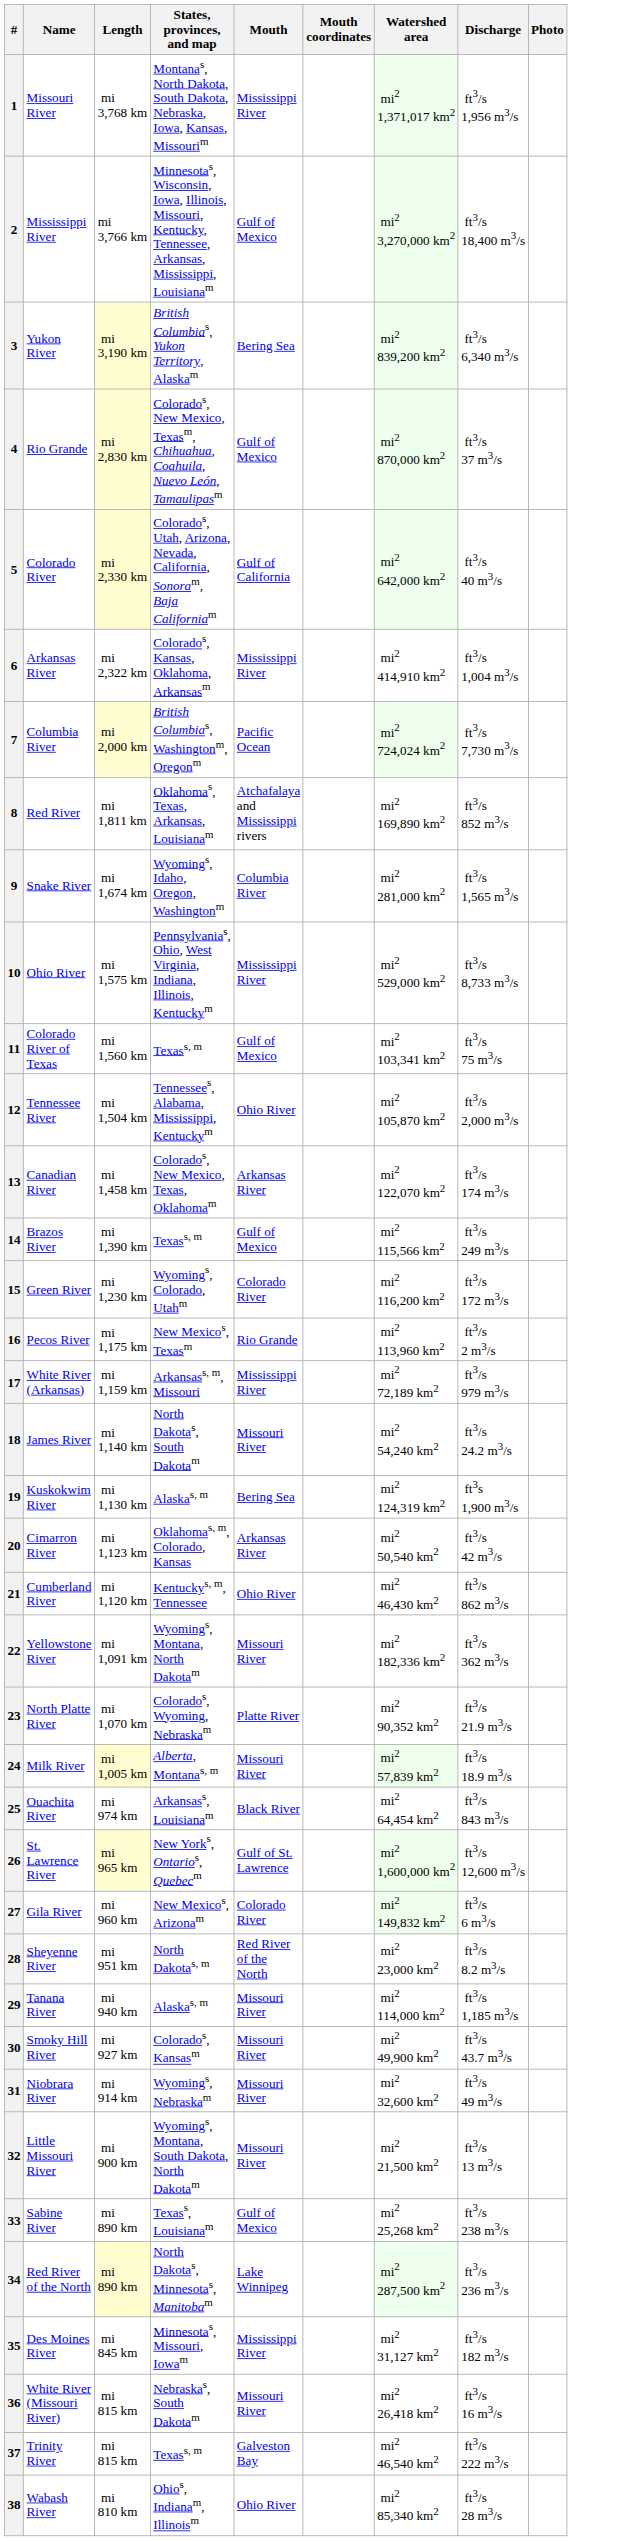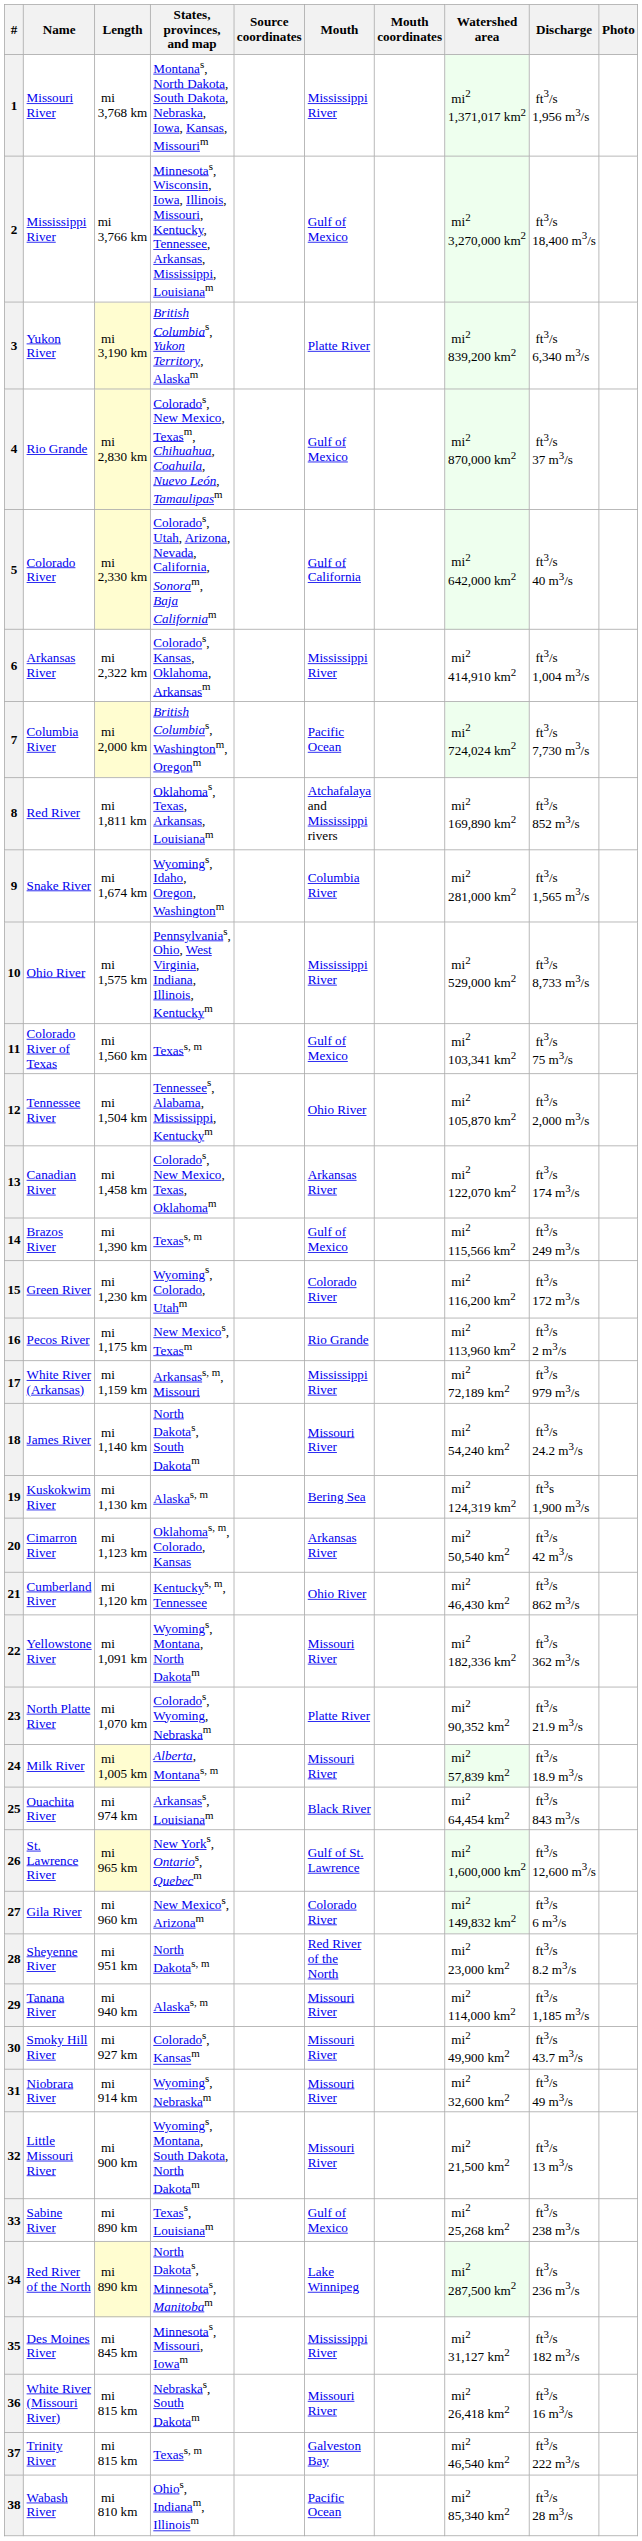 <table class="wikitable sortable plainrowheaders" style="width:100%; background:#fff;">
 <tr>
 <th scope="col" width=1%><strong>#</strong></th>
 <th scope="col" width=10%><strong>Name</strong></th>
 <th scope="col" width=5%><strong>Length</strong></th>
 <th scope="col" width=20% class="unsortable"><strong>States, provinces, and map</strong></th>
+<th scope="col" width=9%><strong>Source<br>coordinates</strong></th>
 <th scope="col" width=10%><strong>Mouth</strong></th>
 <th scope="col" width=9%><strong>Mouth<br>coordinates</strong></th>
 <th scope="col" width=8%><strong>Watershed<br>area</strong></th>
 <th scope="col" width=7%><strong>Discharge</strong></th>
 <th scope="col" width=20% class="unsortable"><strong>Photo</strong></th>
 </tr>
 <tr ->
 <th scope="row">1</th>
 <td><a href='#'>Missouri River</a></td>
 <td> mi<br>3,768 km</td>
 <td><a href='#'>Montana</a><sup>s</sup>, <a href='#'>North Dakota</a>, <a href='#'>South Dakota</a>, <a href='#'>Nebraska</a>, <a href='#'>Iowa</a>, <a href='#'>Kansas</a>, <a href='#'>Missouri</a><sup>m</sup></td>
+<td></td>
 <td><a href='#'>Mississippi River</a></td>
 <td></td>
 <td style="background:#eeffee;"> mi<sup>2</sup><br>1,371,017 km<sup>2</sup><br></td>
 <td> ft<sup>3</sup>/s<br>1,956 m<sup>3</sup>/s<br></td>
 <td></td>
 </tr>
 <tr ->
 <th scope="row">2</th>
 <td><a href='#'>Mississippi River</a></td>
 <td>mi<br>3,766 km<br></td>
 <td><a href='#'>Minnesota</a><sup>s</sup>, <a href='#'>Wisconsin</a>, <a href='#'>Iowa</a>, <a href='#'>Illinois</a>, <a href='#'>Missouri</a>, <a href='#'>Kentucky</a>, <a href='#'>Tennessee</a>, <a href='#'>Arkansas</a>, <a href='#'>Mississippi</a>, <a href='#'>Louisiana</a><sup>m</sup></td>
+<td></td>
 <td><a href='#'>Gulf of Mexico</a></td>
 <td></td>
 <td style="background:#eeffee;"> mi<sup>2</sup><br>3,270,000 km<sup>2</sup><br></td>
 <td> ft<sup>3</sup>/s<br>18,400 m<sup>3</sup>/s</td>
 <td></td>
 </tr>
 <tr ->
 <th scope="row">3</th>
 <td><a href='#'>Yukon River</a></td>
 <td style="background:#fffdd0;"> mi<br>3,190 km<br></td>
 <td><em><a href='#'>British Columbia</a></em><sup>s</sup>, <em><a href='#'>Yukon Territory</a></em>, <a href='#'>Alaska</a><sup>m</sup></td>
-<td><a href='#'>Bering Sea</a></td>
+<td></td>
+<td><a href='#'>Platte River</a></td>
 <td></td>
 <td style="background:#eeffee;"> mi<sup>2</sup><br>839,200 km<sup>2</sup><br></td>
 <td> ft<sup>3</sup>/s<br>6,340 m<sup>3</sup>/s</td>
 <td></td>
 </tr>
 <tr ->
 <th scope="row">4</th>
 <td><a href='#'>Rio Grande</a></td>
 <td style="background:#fffdd0;"> mi<br>2,830 km<br></td>
 <td><a href='#'>Colorado</a><sup>s</sup>, <a href='#'>New Mexico</a>, <a href='#'>Texas</a><sup>m</sup>, <em><a href='#'>Chihuahua</a></em>, <em><a href='#'>Coahuila</a></em>, <em><a href='#'>Nuevo León</a></em>, <em><a href='#'>Tamaulipas</a></em><sup>m</sup></td>
+<td></td>
 <td><a href='#'>Gulf of Mexico</a></td>
 <td></td>
 <td style="background:#eeffee;"> mi<sup>2</sup><br>870,000 km<sup>2</sup><br></td>
 <td> ft<sup>3</sup>/s<br>37 m<sup>3</sup>/s</td>
 <td></td>
 </tr>
 <tr ->
 <th scope="row">5</th>
 <td><a href='#'>Colorado River</a></td>
 <td style="background:#fffdd0;"> mi<br>2,330 km<br></td>
 <td><a href='#'>Colorado</a><sup>s</sup>, <a href='#'>Utah</a>, <a href='#'>Arizona</a>, <a href='#'>Nevada</a>, <a href='#'>California</a>, <em><a href='#'>Sonora</a></em><sup>m</sup>, <em><a href='#'>Baja California</a></em><sup>m</sup></td>
+<td></td>
 <td><a href='#'>Gulf of California</a></td>
 <td></td>
 <td style="background:#eeffee;"> mi<sup>2</sup><br>642,000 km<sup>2</sup><br></td>
 <td> ft<sup>3</sup>/s<br>40 m<sup>3</sup>/s</td>
 <td></td>
 </tr>
 <tr ->
 <th scope="row">6</th>
 <td><a href='#'>Arkansas River</a></td>
 <td> mi<br>2,322 km<br></td>
 <td><a href='#'>Colorado</a><sup>s</sup>, <a href='#'>Kansas</a>, <a href='#'>Oklahoma</a>, <a href='#'>Arkansas</a><sup>m</sup></td>
+<td></td>
 <td><a href='#'>Mississippi River</a></td>
 <td></td>
 <td> mi<sup>2</sup><br>414,910 km<sup>2</sup></td>
 <td> ft<sup>3</sup>/s<br>1,004 m<sup>3</sup>/s</td>
 <td></td>
 </tr>
 <tr ->
 <th scope="row">7</th>
 <td><a href='#'>Columbia River</a></td>
 <td style="background:#fffdd0;"> mi<br>2,000 km<br></td>
 <td><em><a href='#'>British Columbia</a></em><sup>s</sup>, <a href='#'>Washington</a><sup>m</sup>, <a href='#'>Oregon</a><sup>m</sup></td>
+<td></td>
 <td><a href='#'>Pacific Ocean</a></td>
 <td></td>
 <td style="background:#eeffee;"> mi<sup>2</sup><br>724,024 km<sup>2</sup><br></td>
 <td> ft<sup>3</sup>/s<br>7,730 m<sup>3</sup>/s</td>
 <td></td>
 </tr>
 <tr ->
 <th scope="row">8</th>
 <td><a href='#'>Red River</a></td>
 <td> mi<br>1,811 km<br></td>
 <td><a href='#'>Oklahoma</a><sup>s</sup>, <a href='#'>Texas</a>, <a href='#'>Arkansas</a>, <a href='#'>Louisiana</a><sup>m</sup></td>
+<td></td>
 <td><a href='#'>Atchafalaya</a> and <a href='#'>Mississippi</a> rivers</td>
 <td></td>
 <td> mi<sup>2</sup><br>169,890 km<sup>2</sup><br></td>
 <td> ft<sup>3</sup>/s<br>852 m<sup>3</sup>/s<br></td>
 <td></td>
 </tr>
 <tr ->
 <th scope="row">9</th>
 <td><a href='#'>Snake River</a></td>
 <td> mi<br>1,674 km</td>
 <td><a href='#'>Wyoming</a><sup>s</sup>, <a href='#'>Idaho</a>, <a href='#'>Oregon</a>, <a href='#'>Washington</a><sup>m</sup></td>
+<td></td>
 <td><a href='#'>Columbia River</a></td>
 <td></td>
 <td> mi<sup>2</sup><br>281,000 km<sup>2</sup></td>
 <td> ft<sup>3</sup>/s<br>1,565 m<sup>3</sup>/s</td>
 <td></td>
 </tr>
 <tr ->
 <th scope="row">10</th>
 <td><a href='#'>Ohio River</a></td>
 <td> mi<br>1,575 km</td>
 <td><a href='#'>Pennsylvania</a><sup>s</sup>, <a href='#'>Ohio</a>, <a href='#'>West Virginia</a>, <a href='#'>Indiana</a>, <a href='#'>Illinois</a>, <a href='#'>Kentucky</a><sup>m</sup></td>
+<td></td>
 <td><a href='#'>Mississippi River</a></td>
 <td></td>
 <td> mi<sup>2</sup><br>529,000 km<sup>2</sup></td>
 <td> ft<sup>3</sup>/s<br>8,733 m<sup>3</sup>/s</td>
 <td></td>
 </tr>
 <tr ->
 <th scope="row">11</th>
 <td><a href='#'>Colorado River of Texas</a></td>
 <td> mi<br>1,560 km</td>
 <td><a href='#'>Texas</a><sup>s, m</sup></td>
+<td></td>
 <td><a href='#'>Gulf of Mexico</a></td>
 <td></td>
 <td> mi<sup>2</sup><br>103,341 km<sup>2</sup></td>
 <td> ft<sup>3</sup>/s<br>75 m<sup>3</sup>/s</td>
 <td></td>
 </tr>
 <tr ->
 <th scope="row">12</th>
 <td><a href='#'>Tennessee River</a></td>
 <td> mi<br>1,504 km</td>
 <td><a href='#'>Tennessee</a><sup>s</sup>, <a href='#'>Alabama</a>, <a href='#'>Mississippi</a>, <a href='#'>Kentucky</a><sup>m</sup></td>
+<td></td>
 <td><a href='#'>Ohio River</a></td>
 <td></td>
 <td> mi<sup>2</sup><br>105,870 km<sup>2</sup></td>
 <td> ft<sup>3</sup>/s<br>2,000 m<sup>3</sup>/s</td>
 <td></td>
 </tr>
 <tr ->
 <th scope="row">13</th>
 <td><a href='#'>Canadian River</a></td>
 <td> mi<br>1,458 km</td>
 <td><a href='#'>Colorado</a><sup>s</sup>, <a href='#'>New Mexico</a>, <a href='#'>Texas</a>, <a href='#'>Oklahoma</a><sup>m</sup></td>
+<td></td>
 <td><a href='#'>Arkansas River</a></td>
 <td></td>
 <td> mi<sup>2</sup><br>122,070 km<sup>2</sup></td>
 <td> ft<sup>3</sup>/s<br>174 m<sup>3</sup>/s</td>
 <td></td>
 </tr>
 <tr ->
 <th scope="row">14</th>
 <td><a href='#'>Brazos River</a></td>
 <td> mi<br>1,390 km</td>
 <td><a href='#'>Texas</a><sup>s, m</sup></td>
+<td></td>
 <td><a href='#'>Gulf of Mexico</a></td>
 <td></td>
 <td> mi<sup>2</sup><br>115,566 km<sup>2</sup></td>
 <td> ft<sup>3</sup>/s<br>249 m<sup>3</sup>/s</td>
 <td></td>
 </tr>
 <tr ->
 <th scope="row">15</th>
 <td><a href='#'>Green River</a></td>
 <td> mi<br>1,230 km</td>
 <td><a href='#'>Wyoming</a><sup>s</sup>, <a href='#'>Colorado</a>, <a href='#'>Utah</a><sup>m</sup></td>
+<td></td>
 <td><a href='#'>Colorado River</a></td>
 <td></td>
 <td> mi<sup>2</sup><br>116,200 km<sup>2</sup></td>
 <td> ft<sup>3</sup>/s<br>172 m<sup>3</sup>/s</td>
 <td></td>
 </tr>
 <tr ->
 <th scope="row">16</th>
 <td><a href='#'>Pecos River</a></td>
 <td> mi<br>1,175 km</td>
 <td><a href='#'>New Mexico</a><sup>s</sup>, <a href='#'>Texas</a><sup>m</sup></td>
+<td></td>
 <td><a href='#'>Rio Grande</a></td>
 <td></td>
 <td> mi<sup>2</sup><br>113,960 km<sup>2</sup></td>
 <td> ft<sup>3</sup>/s<br>2 m<sup>3</sup>/s</td>
 <td></td>
 </tr>
 <tr ->
 <th scope="row">17</th>
 <td><a href='#'>White River (Arkansas)</a></td>
 <td> mi<br>1,159 km</td>
 <td><a href='#'>Arkansas</a><sup>s, m</sup>, <a href='#'>Missouri</a></td>
+<td></td>
 <td><a href='#'>Mississippi River</a></td>
 <td></td>
 <td> mi<sup>2</sup><br>72,189 km<sup>2</sup></td>
 <td> ft<sup>3</sup>/s<br>979 m<sup>3</sup>/s</td>
 <td></td>
 </tr>
 <tr ->
 <th scope="row">18</th>
 <td><a href='#'>James River</a><br></td>
 <td> mi<br>1,140 km</td>
 <td><a href='#'>North Dakota</a><sup>s</sup>, <a href='#'>South Dakota</a><sup>m</sup></td>
+<td></td>
 <td><a href='#'>Missouri River</a></td>
 <td></td>
 <td> mi<sup>2</sup><br>54,240 km<sup>2</sup></td>
 <td> ft<sup>3</sup>/s<br>24.2 m<sup>3</sup>/s<br></td>
 <td></td>
 </tr>
 <tr ->
 <th scope="row">19</th>
 <td><a href='#'>Kuskokwim River</a></td>
 <td> mi<br>1,130 km</td>
 <td><a href='#'>Alaska</a><sup>s, m</sup></td>
+<td></td>
 <td><a href='#'>Bering Sea</a></td>
 <td></td>
 <td> mi<sup>2</sup><br>124,319 km<sup>2</sup></td>
 <td> ft<sup>3</sup>s<br>1,900 m<sup>3</sup>/s</td>
 <td></td>
 </tr>
 <tr ->
 <th scope="row">20</th>
 <td><a href='#'>Cimarron River</a></td>
 <td> mi<br>1,123 km</td>
 <td><a href='#'>Oklahoma</a><sup>s, m</sup>, <a href='#'>Colorado</a>, <a href='#'>Kansas</a> </td>
+<td></td>
 <td><a href='#'>Arkansas River</a></td>
 <td></td>
 <td> mi<sup>2</sup><br>50,540 km<sup>2</sup></td>
 <td> ft<sup>3</sup>/s<br>42 m<sup>3</sup>/s</td>
 <td></td>
 </tr>
 <tr ->
 <th scope="row">21</th>
 <td><a href='#'>Cumberland River</a></td>
 <td> mi<br>1,120 km</td>
 <td><a href='#'>Kentucky</a><sup>s, m</sup>, <a href='#'>Tennessee</a> </td>
+<td></td>
 <td><a href='#'>Ohio River</a></td>
 <td></td>
 <td> mi<sup>2</sup><br>46,430 km<sup>2</sup></td>
 <td> ft<sup>3</sup>/s<br>862 m<sup>3</sup>/s</td>
 <td></td>
 </tr>
 <tr ->
 <th scope="row">22</th>
 <td><a href='#'>Yellowstone River</a></td>
 <td> mi<br>1,091 km</td>
 <td><a href='#'>Wyoming</a><sup>s</sup>, <a href='#'>Montana</a>, <a href='#'>North Dakota</a><sup>m</sup></td>
+<td></td>
 <td><a href='#'>Missouri River</a></td>
 <td></td>
 <td> mi<sup>2</sup><br>182,336 km<sup>2</sup></td>
 <td> ft<sup>3</sup>/s<br>362 m<sup>3</sup>/s</td>
 <td></td>
 </tr>
 <tr ->
 <th scope="row">23</th>
 <td><a href='#'>North Platte River</a></td>
 <td> mi<br>1,070 km</td>
 <td><a href='#'>Colorado</a><sup>s</sup>, <a href='#'>Wyoming</a>, <a href='#'>Nebraska</a><sup>m</sup></td>
+<td></td>
 <td><a href='#'>Platte River</a></td>
 <td></td>
 <td> mi<sup>2</sup><br>90,352 km<sup>2</sup></td>
 <td> ft<sup>3</sup>/s<br>21.9 m<sup>3</sup>/s</td>
 <td></td>
 </tr>
 <tr ->
 <th scope="row">24</th>
 <td><a href='#'>Milk River</a></td>
 <td style="background:#fffdd0;"> mi<br>1,005 km</td>
 <td><em><a href='#'>Alberta</a></em>, <a href='#'>Montana</a><sup>s, m</sup></td>
+<td></td>
 <td><a href='#'>Missouri River</a></td>
 <td></td>
 <td style="background:#eeffee;"> mi<sup>2</sup><br>57,839 km<sup>2</sup><br></td>
 <td> ft<sup>3</sup>/s<br>18.9 m<sup>3</sup>/s</td>
 <td></td>
 </tr>
 <tr ->
 <th scope="row">25</th>
 <td><a href='#'>Ouachita River</a></td>
 <td> mi<br>974 km</td>
 <td><a href='#'>Arkansas</a><sup>s</sup>, <a href='#'>Louisiana</a><sup>m</sup></td>
+<td></td>
 <td><a href='#'>Black River</a></td>
 <td></td>
 <td> mi<sup>2</sup><br>64,454 km<sup>2</sup></td>
 <td> ft<sup>3</sup>/s<br>843 m<sup>3</sup>/s</td>
 <td></td>
 </tr>
 <tr ->
 <th scope="row">26</th>
 <td><a href='#'>St. Lawrence River</a></td>
 <td style="background:#fffdd0;"> mi<br>965 km<br></td>
 <td><a href='#'>New York</a><sup>s</sup>, <em><a href='#'>Ontario</a></em><sup>s</sup>, <em><a href='#'>Quebec</a></em><sup>m</sup></td>
+<td></td>
 <td><a href='#'>Gulf of St. Lawrence</a></td>
 <td></td>
 <td style="background:#eeffee;"> mi<sup>2</sup><br>1,600,000 km<sup>2</sup><br></td>
 <td> ft<sup>3</sup>/s<br>12,600 m<sup>3</sup>/s<br></td>
 <td></td>
 </tr>
 <tr ->
 <th scope="row">27</th>
 <td><a href='#'>Gila River</a></td>
 <td> mi<br>960 km</td>
 <td><a href='#'>New Mexico</a><sup>s</sup>, <a href='#'>Arizona</a><sup>m</sup></td>
+<td></td>
 <td><a href='#'>Colorado River</a></td>
 <td></td>
 <td style="background:#eeffee;"> mi<sup>2</sup><br>149,832 km<sup>2</sup><br></td>
 <td> ft<sup>3</sup>/s<br>6 m<sup>3</sup>/s<br></td>
 <td></td>
 </tr>
 <tr ->
 <th scope="row">28</th>
 <td><a href='#'>Sheyenne River</a></td>
 <td> mi<br>951 km</td>
 <td><a href='#'>North Dakota</a><sup>s, m</sup></td>
+<td></td>
 <td><a href='#'>Red River of the North</a></td>
 <td></td>
 <td> mi<sup>2</sup><br>23,000 km<sup>2</sup><br></td>
 <td> ft<sup>3</sup>/s<br>8.2 m<sup>3</sup>/s<br></td>
 <td></td>
 </tr>
 <tr ->
 <th scope="row">29</th>
 <td><a href='#'>Tanana River</a></td>
 <td> mi<br>940 km<br></td>
 <td><a href='#'>Alaska</a><sup>s, m</sup></td>
+<td></td>
 <td><a href='#'>Missouri River</a></td>
 <td></td>
 <td> mi<sup>2</sup><br>114,000 km<sup>2</sup></td>
 <td> ft<sup>3</sup>/s<br>1,185 m<sup>3</sup>/s</td>
 <td></td>
 </tr>
 <tr ->
 <th scope="row">30</th>
 <td><a href='#'>Smoky Hill River</a></td>
 <td> mi<br>927 km</td>
 <td><a href='#'>Colorado</a><sup>s</sup>, <a href='#'>Kansas</a><sup>m</sup></td>
+<td></td>
 <td><a href='#'>Missouri River</a></td>
 <td></td>
 <td> mi<sup>2</sup><br>49,900 km<sup>2</sup><br></td>
 <td> ft<sup>3</sup>/s<br>43.7 m<sup>3</sup>/s<br></td>
 <td></td>
 </tr>
 <tr ->
 <th scope="row">31</th>
 <td><a href='#'>Niobrara River</a></td>
 <td> mi<br>914 km</td>
 <td><a href='#'>Wyoming</a><sup>s</sup>, <a href='#'>Nebraska</a><sup>m</sup><br></td>
+<td></td>
 <td><a href='#'>Missouri River</a></td>
 <td></td>
 <td> mi<sup>2</sup><br>32,600 km<sup>2</sup></td>
 <td> ft<sup>3</sup>/s<br>49 m<sup>3</sup>/s</td>
 <td></td>
 </tr>
 <tr ->
 <th scope="row">32</th>
 <td><a href='#'>Little Missouri River</a></td>
 <td> mi<br>900 km</td>
 <td><a href='#'>Wyoming</a><sup>s</sup>, <a href='#'>Montana</a>, <a href='#'>South Dakota</a>, <a href='#'>North Dakota</a><sup>m</sup></td>
+<td></td>
 <td><a href='#'>Missouri River</a></td>
 <td></td>
 <td> mi<sup>2</sup><br>21,500 km<sup>2</sup><br></td>
 <td> ft<sup>3</sup>/s<br>13 m<sup>3</sup>/s<br></td>
 <td></td>
 </tr>
 <tr ->
 <th scope="row">33</th>
 <td><a href='#'>Sabine River</a></td>
 <td> mi<br>890 km</td>
 <td><a href='#'>Texas</a><sup>s</sup>, <a href='#'>Louisiana</a><sup>m</sup></td>
+<td></td>
 <td><a href='#'>Gulf of Mexico</a></td>
 <td></td>
 <td> mi<sup>2</sup><br>25,268 km<sup>2</sup></td>
 <td> ft<sup>3</sup>/s<br>238 m<sup>3</sup>/s</td>
 <td></td>
 </tr>
 <tr ->
 <th scope="row">34</th>
 <td><a href='#'>Red River of the North</a></td>
 <td style="background:#fffdd0;"> mi<br>890 km<br></td>
 <td><a href='#'>North Dakota</a><sup>s</sup>, <a href='#'>Minnesota</a><sup>s</sup>, <em><a href='#'>Manitoba</a></em><sup>m</sup></td>
+<td></td>
 <td><a href='#'>Lake Winnipeg</a></td>
 <td></td>
 <td style="background:#eeffee;"> mi<sup>2</sup><br>287,500 km<sup>2</sup><br></td>
 <td> ft<sup>3</sup>/s<br>236 m<sup>3</sup>/s</td>
 <td></td>
 </tr>
 <tr ->
 <th scope="row">35</th>
 <td><a href='#'>Des Moines River</a></td>
 <td> mi<br>845 km</td>
 <td><a href='#'>Minnesota</a><sup>s</sup>, <a href='#'>Missouri</a>, <a href='#'>Iowa</a><sup>m</sup></td>
+<td></td>
 <td><a href='#'>Mississippi River</a></td>
 <td></td>
 <td> mi<sup>2</sup><br>31,127 km<sup>2</sup></td>
 <td> ft<sup>3</sup>/s<br>182 m<sup>3</sup>/s</td>
 <td></td>
 </tr>
 <tr ->
 <th scope="row">36</th>
 <td><a href='#'>White River (Missouri River)</a></td>
 <td> mi<br>815 km</td>
 <td><a href='#'>Nebraska</a><sup>s</sup>, <a href='#'>South Dakota</a><sup>m</sup></td>
+<td></td>
 <td><a href='#'>Missouri River</a></td>
 <td></td>
 <td> mi<sup>2</sup><br>26,418 km<sup>2</sup></td>
 <td> ft<sup>3</sup>/s<br>16 m<sup>3</sup>/s</td>
 <td></td>
 </tr>
 <tr ->
 <th scope="row">37</th>
 <td><a href='#'>Trinity River</a></td>
 <td> mi<br>815 km</td>
 <td><a href='#'>Texas</a><sup>s, m</sup></td>
+<td></td>
 <td><a href='#'>Galveston Bay</a></td>
 <td></td>
 <td> mi<sup>2</sup><br>46,540 km<sup>2</sup></td>
 <td> ft<sup>3</sup>/s<br>222 m<sup>3</sup>/s</td>
 <td></td>
 </tr>
 <tr ->
 <th scope="row">38</th>
 <td><a href='#'>Wabash River</a></td>
 <td> mi<br>810 km</td>
 <td><a href='#'>Ohio</a><sup>s</sup>, <a href='#'>Indiana</a><sup>m</sup>, <a href='#'>Illinois</a><sup>m</sup></td>
-<td><a href='#'>Ohio River</a></td>
+<td></td>
+<td><a href='#'>Pacific Ocean</a></td>
 <td></td>
 <td> mi<sup>2</sup><br>85,340 km<sup>2</sup></td>
 <td> ft<sup>3</sup>/s<br>28 m<sup>3</sup>/s</td>
 <td></td>
 </tr>
 </table>
